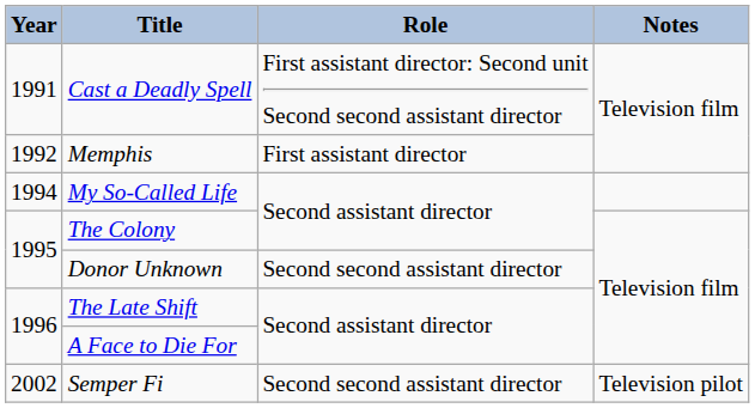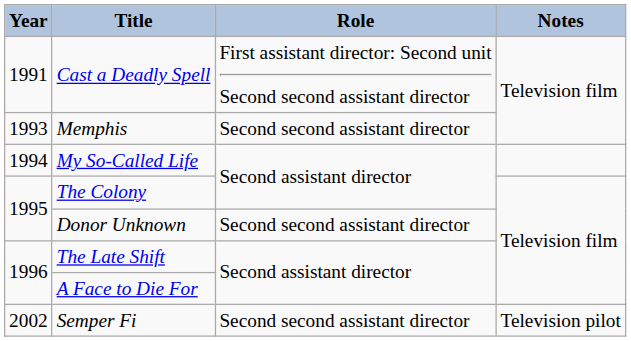 <table class="wikitable" style="font-size:95%;">
 <tr>
 <th style="background:#B0C4DE;">Year</th>
 <th style="background:#B0C4DE;">Title</th>
 <th style="background:#B0C4DE;">Role</th>
 <th style="background:#B0C4DE;">Notes</th>
 </tr>
 <tr>
 <td>1991</td>
 <td><em><a href='#'>Cast a Deadly Spell</a></em></td>
 <td>First assistant director: Second unit<hr>Second second assistant director</td>
 <td rowspan=2>Television film</td>
 </tr>
 <tr>
-<td>1992</td>
+<td>1993</td>
 <td><em>Memphis</em></td>
-<td>First assistant director</td>
+<td>Second second assistant director</td>
 </tr>
 <tr>
 <td>1994</td>
 <td><em><a href='#'>My So-Called Life</a></em></td>
 <td rowspan=2>Second assistant director</td>
 <td></td>
 </tr>
 <tr>
 <td rowspan=2>1995</td>
 <td><em><a href='#'>The Colony</a></em></td>
 <td rowspan=4>Television film</td>
 </tr>
 <tr>
 <td><em>Donor Unknown</em></td>
 <td>Second second assistant director</td>
 </tr>
 <tr>
 <td rowspan=2>1996</td>
 <td><em><a href='#'>The Late Shift</a></em></td>
 <td rowspan=2>Second assistant director</td>
 </tr>
 <tr>
 <td><em><a href='#'>A Face to Die For</a></em></td>
 </tr>
 <tr>
 <td>2002</td>
 <td><em>Semper Fi</em></td>
 <td>Second second assistant director</td>
 <td>Television pilot</td>
 </tr>
 </table>
